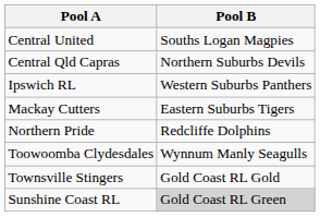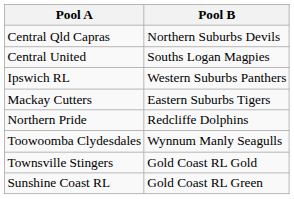 <table class="wikitable">
 <tr>
 <th>Pool A</th>
 <th>Pool B</th>
 </tr>
 <tr>
+<td> Central Qld Capras</td>
+<td> Northern Suburbs Devils</td>
+</tr>
+<tr>
 <td> Central United</td>
 <td> Souths Logan Magpies</td>
-</tr>
-<tr>
-<td> Central Qld Capras</td>
-<td> Northern Suburbs Devils</td>
 </tr>
 <tr>
 <td> Ipswich RL</td>
 <td> Western Suburbs Panthers</td>
 </tr>
 <tr>
 <td> Mackay Cutters</td>
 <td> Eastern Suburbs Tigers</td>
 </tr>
 <tr>
 <td> Northern Pride</td>
 <td> Redcliffe Dolphins</td>
 </tr>
 <tr>
 <td> Toowoomba Clydesdales</td>
 <td> Wynnum Manly Seagulls</td>
 </tr>
 <tr>
 <td> Townsville Stingers</td>
 <td> Gold Coast RL Gold</td>
 </tr>
 <tr>
 <td> Sunshine Coast RL</td>
-<td style="background: lightgrey;"> Gold Coast RL Green</td>
+<td> Gold Coast RL Green</td>
 </tr>
 </table>
